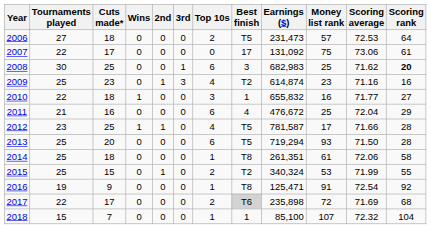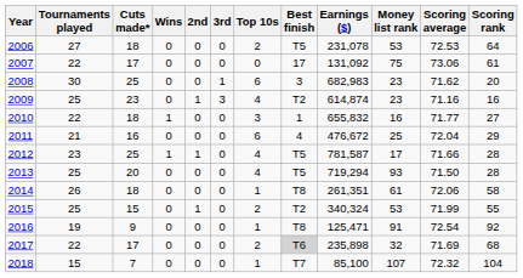 <table class="wikitable" style="text-align:center; font-size: 95%;">
 <tr>
 <th>Year</th>
 <th>Tournaments <br>played</th>
 <th>Cuts <br>made*</th>
 <th>Wins</th>
 <th>2nd</th>
 <th>3rd</th>
 <th>Top 10s</th>
 <th>Best <br>finish</th>
 <th>Earnings<br>(<a href='#'>$</a>)</th>
 <th>Money <br>list rank</th>
 <th>Scoring <br>average</th>
 <th>Scoring <br>rank</th>
 </tr>
 <tr>
 <td><a href='#'>2006</a></td>
 <td>27</td>
 <td>18</td>
 <td>0</td>
 <td>0</td>
 <td>0</td>
 <td>2</td>
 <td>T5</td>
-<td align=right>231,473</td>
-<td>57</td>
+<td align=right>231,078</td>
+<td>53</td>
 <td>72.53</td>
 <td>64</td>
 </tr>
 <tr>
 <td><a href='#'>2007</a></td>
 <td>22</td>
 <td>17</td>
 <td>0</td>
 <td>0</td>
 <td>0</td>
 <td>0</td>
 <td>17</td>
 <td align=right>131,092</td>
 <td>75</td>
 <td>73.06</td>
 <td>61</td>
 </tr>
 <tr>
 <td><a href='#'>2008</a></td>
 <td>30</td>
 <td>25</td>
 <td>0</td>
 <td>0</td>
 <td>1</td>
 <td>6</td>
 <td>3</td>
 <td align=right>682,983</td>
-<td>25</td>
+<td>23</td>
 <td>71.62</td>
-<td><strong>20</strong></td>
+<td>20</td>
 </tr>
 <tr>
 <td><a href='#'>2009</a></td>
 <td>25</td>
 <td>23</td>
 <td>0</td>
 <td>1</td>
 <td>3</td>
 <td>4</td>
 <td>T2</td>
 <td align=right>614,874</td>
 <td>23</td>
 <td>71.16</td>
 <td>16</td>
 </tr>
 <tr>
 <td><a href='#'>2010</a></td>
 <td>22</td>
 <td>18</td>
 <td>1</td>
 <td>0</td>
 <td>0</td>
 <td>3</td>
 <td>1</td>
 <td align=right>655,832</td>
 <td>16</td>
 <td>71.77</td>
 <td>27</td>
 </tr>
 <tr>
 <td><a href='#'>2011</a></td>
 <td>21</td>
 <td>16</td>
 <td>0</td>
 <td>0</td>
 <td>0</td>
 <td>6</td>
 <td>4</td>
 <td align=right>476,672</td>
 <td>25</td>
 <td>72.04</td>
 <td>29</td>
 </tr>
 <tr>
 <td><a href='#'>2012</a></td>
 <td>23</td>
 <td>25</td>
 <td>1</td>
 <td>1</td>
 <td>0</td>
 <td>4</td>
 <td>T5</td>
 <td align=right>781,587</td>
 <td>17</td>
 <td>71.66</td>
 <td>28</td>
 </tr>
 <tr>
 <td><a href='#'>2013</a></td>
 <td>25</td>
 <td>20</td>
 <td>0</td>
 <td>0</td>
 <td>0</td>
-<td>6</td>
+<td>4</td>
 <td>T5</td>
 <td align=right>719,294</td>
 <td>93</td>
 <td>71.50</td>
 <td>28</td>
 </tr>
 <tr>
 <td><a href='#'>2014</a></td>
-<td>25</td>
+<td>26</td>
 <td>18</td>
 <td>0</td>
 <td>0</td>
 <td>0</td>
 <td>1</td>
 <td>T8</td>
 <td align=right>261,351</td>
 <td>61</td>
 <td>72.06</td>
 <td>58</td>
 </tr>
 <tr>
 <td><a href='#'>2015</a></td>
 <td>25</td>
 <td>15</td>
 <td>0</td>
 <td>1</td>
 <td>0</td>
 <td>2</td>
 <td>T2</td>
 <td align=right>340,324</td>
 <td>53</td>
 <td>71.99</td>
 <td>55</td>
 </tr>
 <tr>
 <td><a href='#'>2016</a></td>
 <td>19</td>
 <td>9</td>
 <td>0</td>
 <td>0</td>
 <td>0</td>
 <td>1</td>
 <td>T8</td>
 <td align=right>125,471</td>
 <td>91</td>
 <td>72.54</td>
 <td>92</td>
 </tr>
 <tr>
 <td><a href='#'>2017</a></td>
 <td>22</td>
 <td>17</td>
 <td>0</td>
 <td>0</td>
 <td>0</td>
 <td>2</td>
 <td style="background: lightgrey;">T6</td>
 <td align=right>235,898</td>
-<td>72</td>
+<td>32</td>
 <td>71.69</td>
 <td>68</td>
 </tr>
 <tr>
 <td><a href='#'>2018</a></td>
 <td>15</td>
 <td>7</td>
 <td>0</td>
 <td>0</td>
 <td>0</td>
 <td>1</td>
-<td>1</td>
+<td>T7</td>
 <td align=right>85,100</td>
 <td>107</td>
 <td>72.32</td>
 <td>104</td>
 </tr>
 </table>
